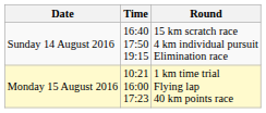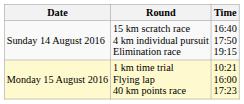 <table class="wikitable">
 <tr>
 <th>Date</th>
+<th>Round</th>
 <th>Time</th>
-<th>Round</th>
 </tr>
 <tr>
 <td>Sunday 14 August 2016</td>
+<td>15 km scratch race<br>4 km individual pursuit<br>Elimination race</td>
 <td>16:40<br>17:50<br>19:15</td>
-<td>15 km scratch race<br>4 km individual pursuit<br>Elimination race</td>
 </tr>
 <tr>
 <td style=background:lemonchiffon>Monday 15 August 2016</td>
+<td style=background:lemonchiffon>1 km time trial<br>Flying lap<br>40 km points race</td>
 <td style=background:lemonchiffon>10:21<br>16:00<br>17:23</td>
-<td style=background:lemonchiffon>1 km time trial<br>Flying lap<br>40 km points race</td>
 </tr>
 </table>
